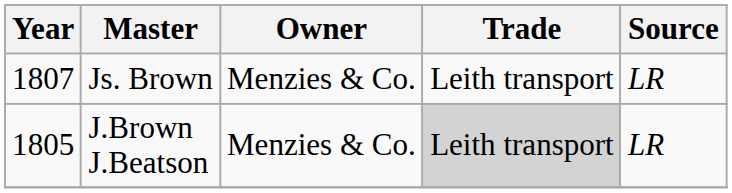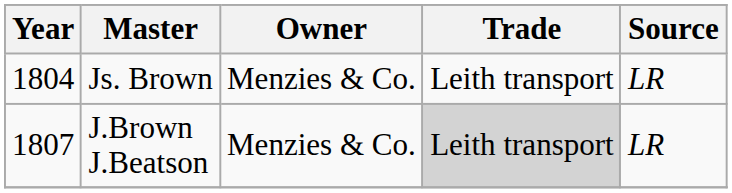 <table class=" wikitable">
 <tr>
 <th>Year</th>
 <th>Master</th>
 <th>Owner</th>
 <th>Trade</th>
 <th>Source</th>
 </tr>
 <tr>
-<td>1807</td>
+<td>1804</td>
 <td>Js. Brown</td>
 <td>Menzies & Co.</td>
 <td>Leith transport</td>
 <td><em>LR</em></td>
 </tr>
 <tr>
-<td>1805</td>
+<td>1807</td>
 <td>J.Brown<br>J.Beatson</td>
 <td>Menzies & Co.</td>
 <td style="background: lightgrey;">Leith transport</td>
 <td><em>LR</em></td>
 </tr>
 <tr>
 </tr>
 </table>
